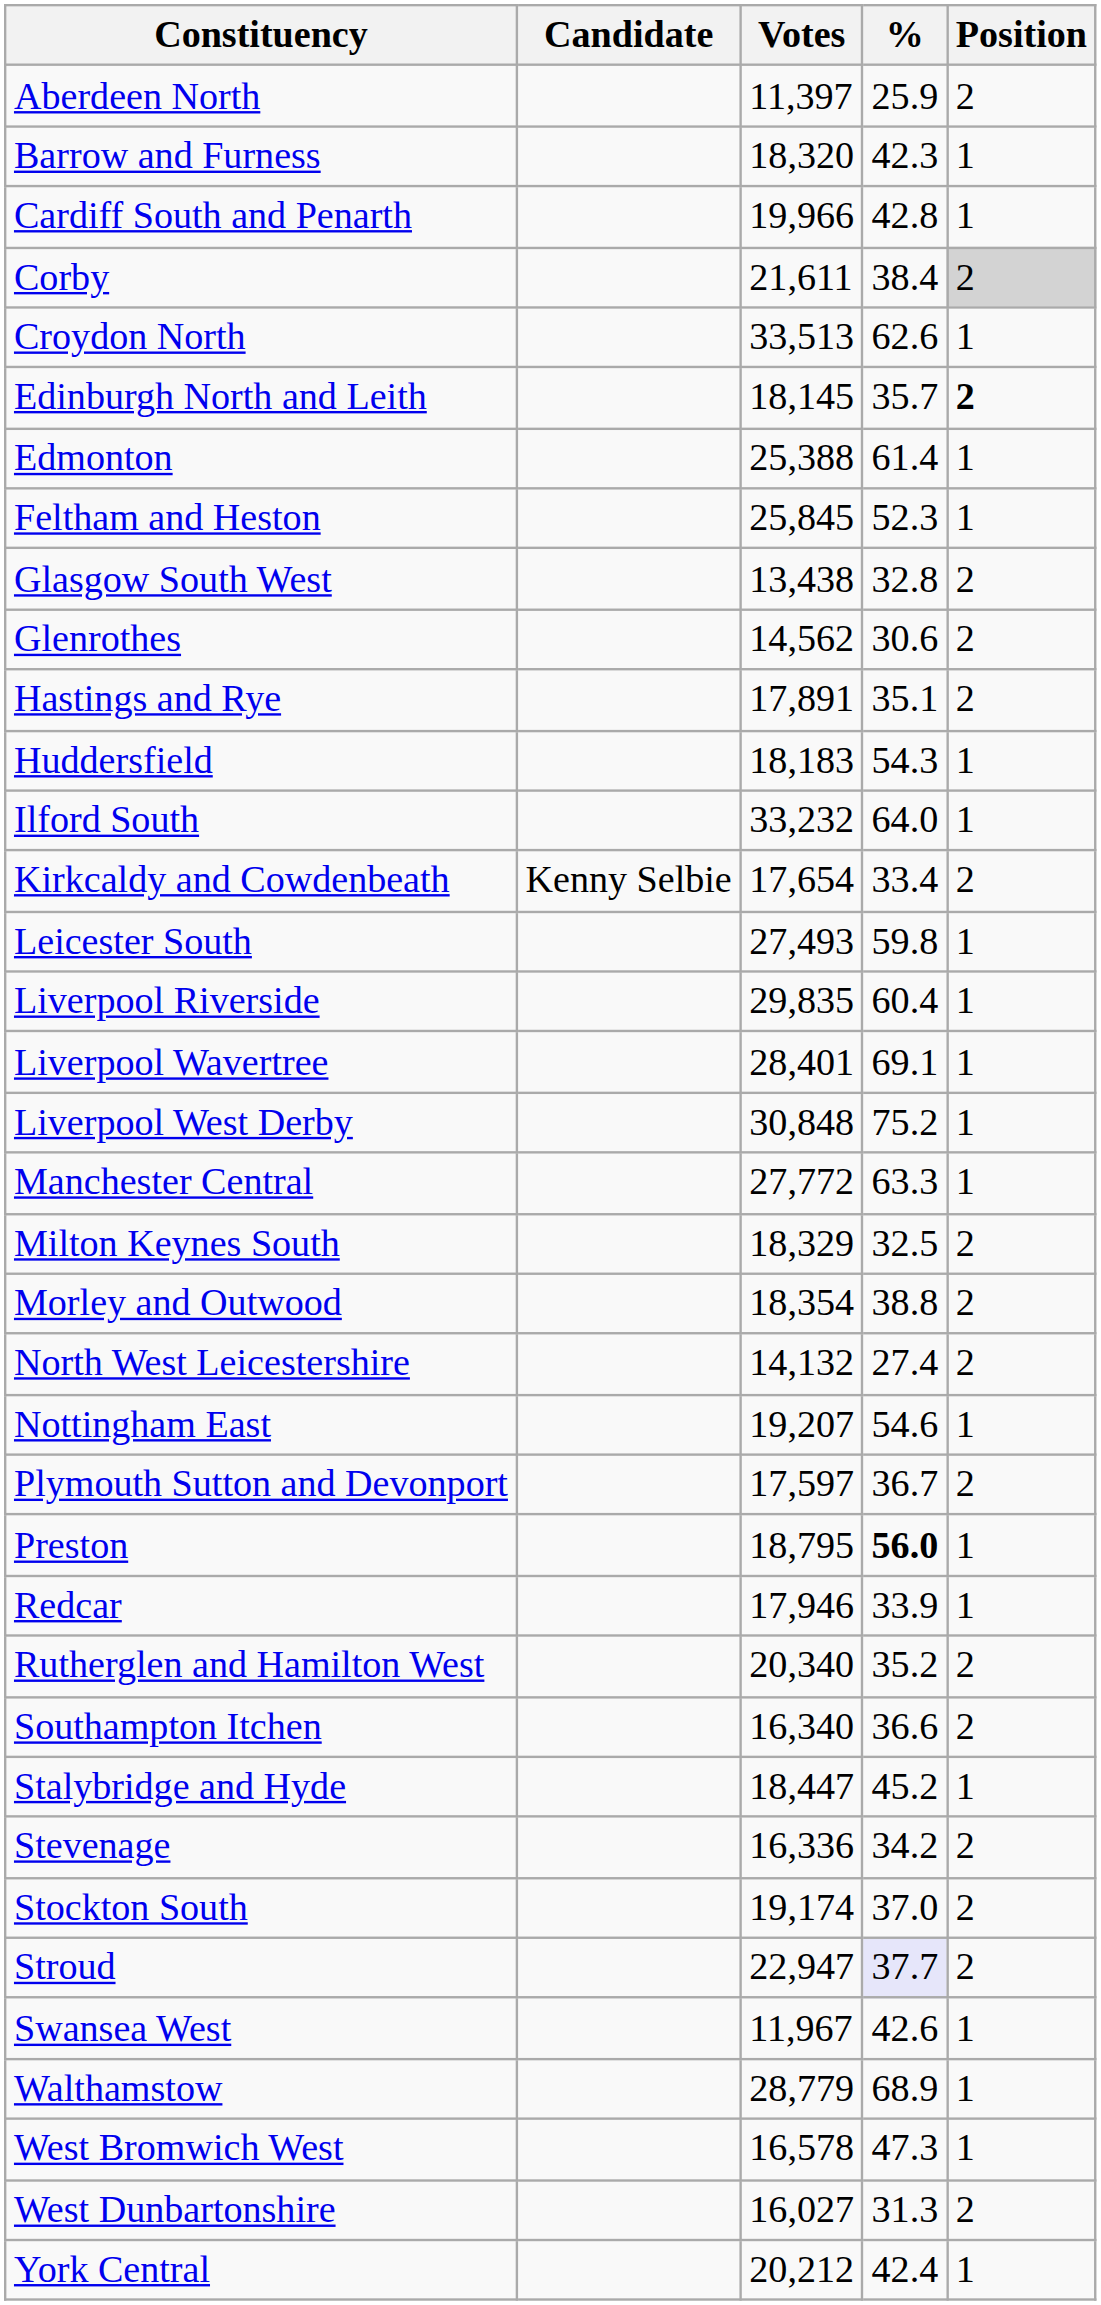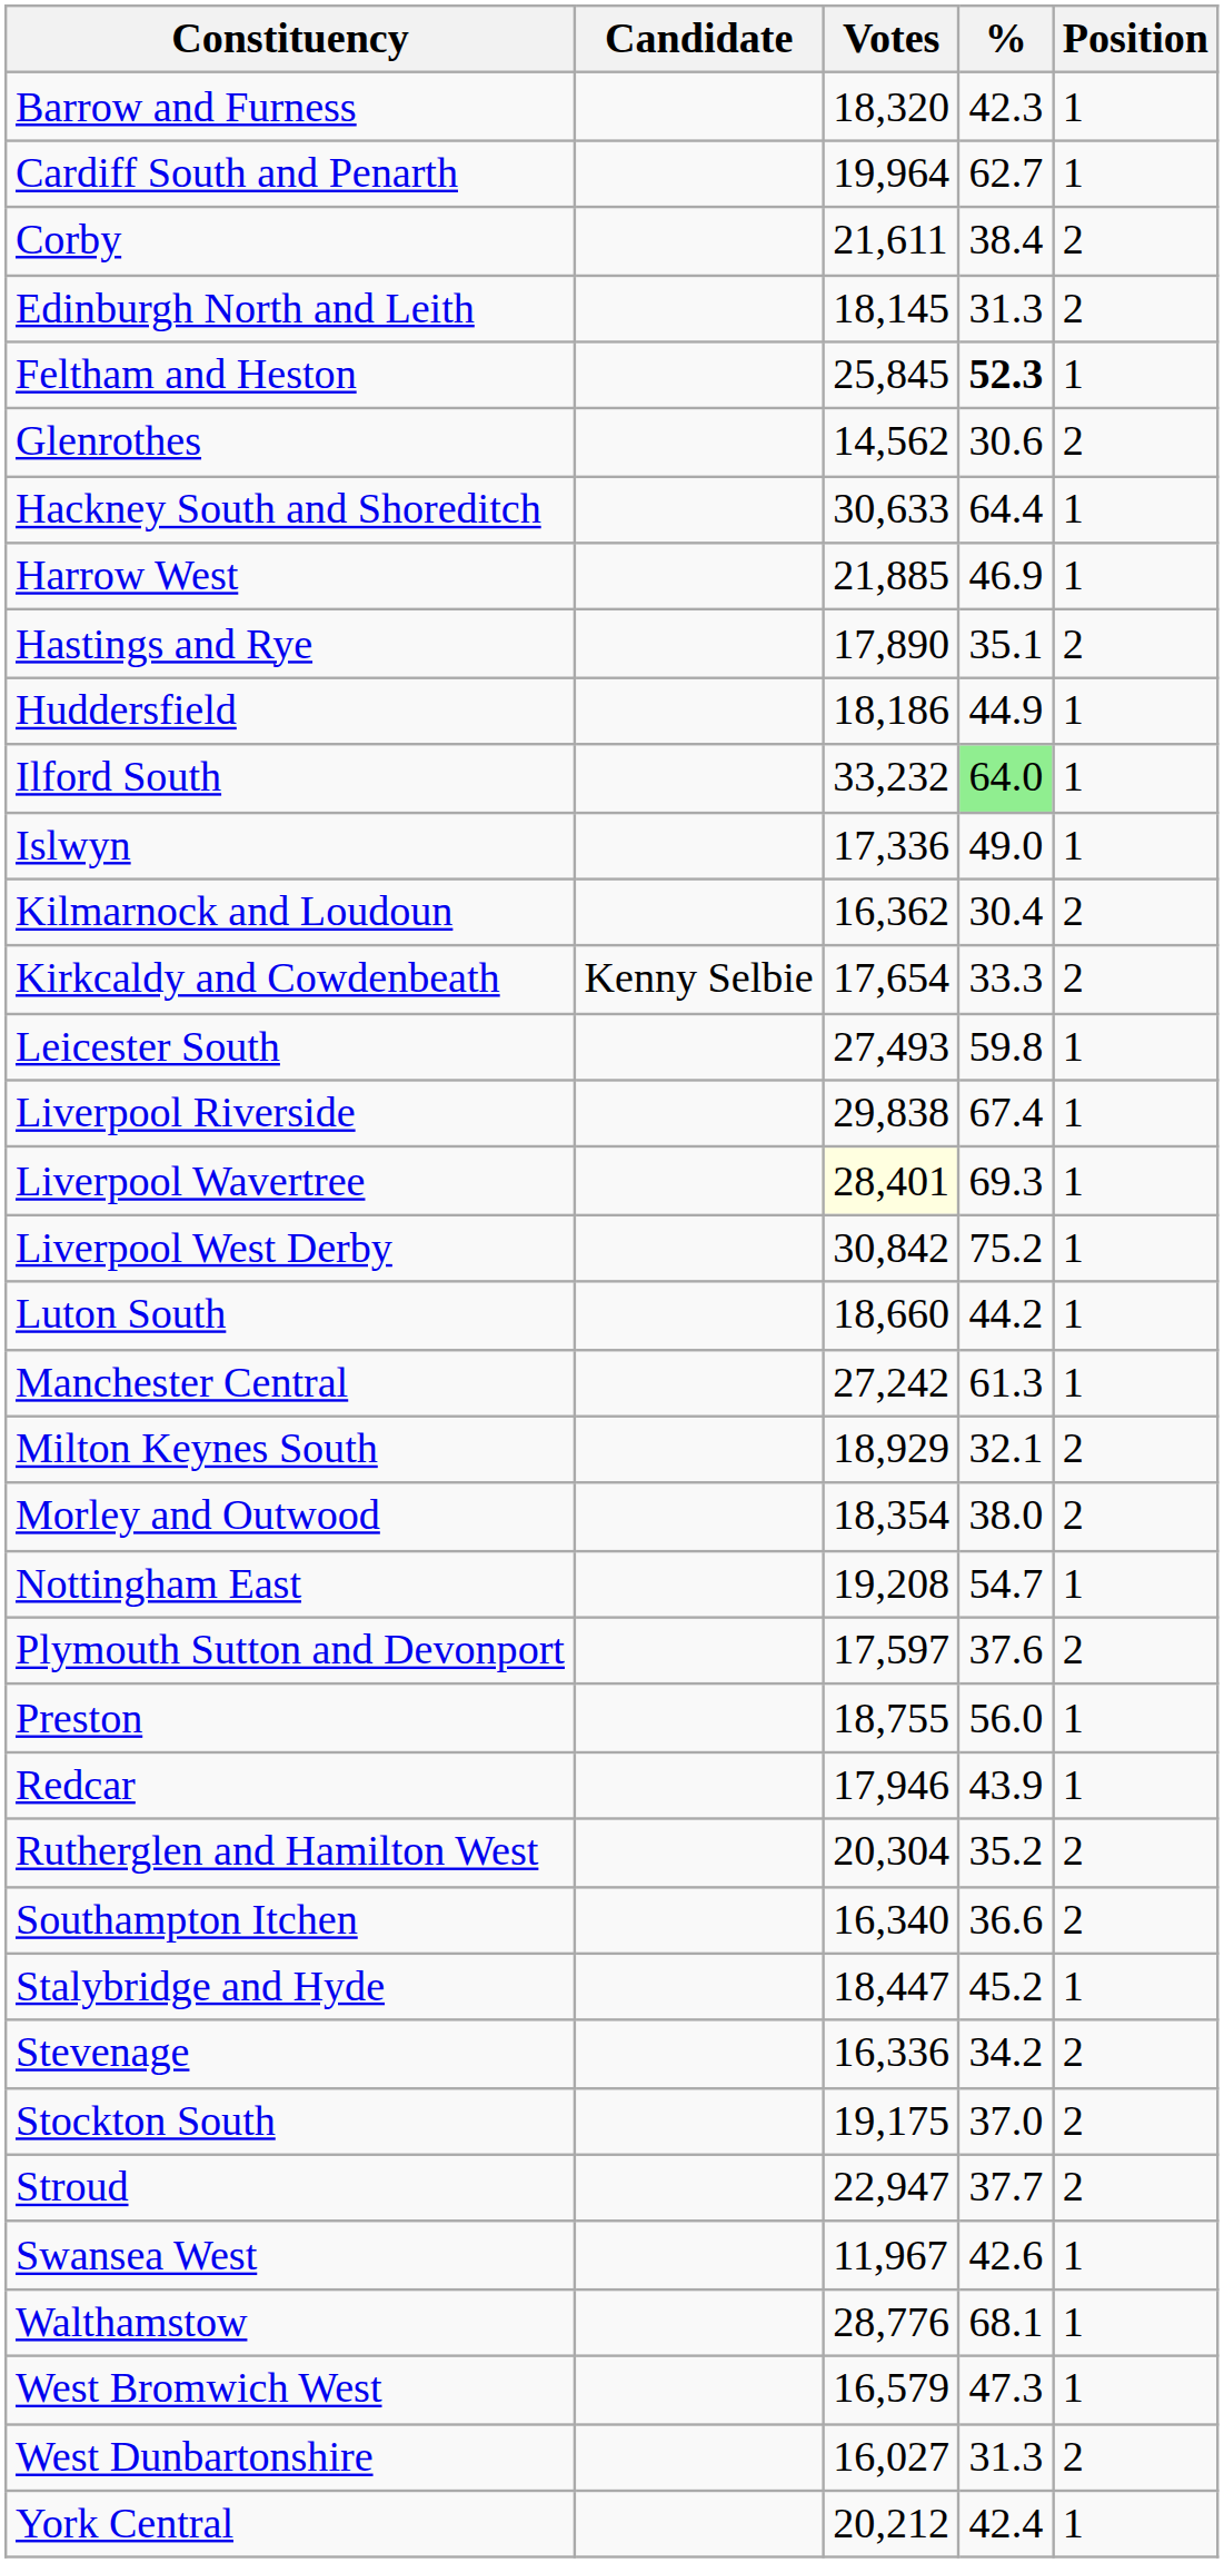 <table class="wikitable sortable">
 <tr>
 <th>Constituency</th>
 <th>Candidate</th>
 <th>Votes</th>
 <th>%</th>
 <th>Position</th>
-</tr>
-<tr>
-<td><a href='#'>Aberdeen North</a></td>
-<td></td>
-<td>11,397</td>
-<td>25.9</td>
-<td>2</td>
 </tr>
 <tr>
 <td><a href='#'>Barrow and Furness</a></td>
 <td></td>
 <td>18,320</td>
 <td>42.3</td>
 <td>1</td>
 </tr>
 <tr>
 <td><a href='#'>Cardiff South and Penarth</a></td>
 <td></td>
-<td>19,966</td>
-<td>42.8</td>
+<td>19,964</td>
+<td>62.7</td>
 <td>1</td>
 </tr>
 <tr>
 <td><a href='#'>Corby</a></td>
 <td></td>
 <td>21,611</td>
 <td>38.4</td>
-<td style="background: lightgrey;">2</td>
-</tr>
-<tr>
-<td><a href='#'>Croydon North</a></td>
-<td></td>
-<td>33,513</td>
-<td>62.6</td>
-<td>1</td>
+<td>2</td>
 </tr>
 <tr>
 <td><a href='#'>Edinburgh North and Leith</a></td>
 <td></td>
 <td>18,145</td>
-<td>35.7</td>
-<td><strong>2</strong></td>
-</tr>
-<tr>
-<td><a href='#'>Edmonton</a></td>
-<td></td>
-<td>25,388</td>
-<td>61.4</td>
-<td>1</td>
+<td>31.3</td>
+<td>2</td>
 </tr>
 <tr>
 <td><a href='#'>Feltham and Heston</a></td>
 <td></td>
 <td>25,845</td>
-<td>52.3</td>
+<td><strong>52.3</strong></td>
 <td>1</td>
-</tr>
-<tr>
-<td><a href='#'>Glasgow South West</a></td>
-<td></td>
-<td>13,438</td>
-<td>32.8</td>
-<td>2</td>
 </tr>
 <tr>
 <td><a href='#'>Glenrothes</a></td>
 <td></td>
 <td>14,562</td>
 <td>30.6</td>
 <td>2</td>
 </tr>
 <tr>
+<td><a href='#'>Hackney South and Shoreditch</a></td>
+<td></td>
+<td>30,633</td>
+<td>64.4</td>
+<td>1</td>
+</tr>
+<tr>
+<td><a href='#'>Harrow West</a></td>
+<td></td>
+<td>21,885</td>
+<td>46.9</td>
+<td>1</td>
+</tr>
+<tr>
 <td><a href='#'>Hastings and Rye</a></td>
 <td></td>
-<td>17,891</td>
+<td>17,890</td>
 <td>35.1</td>
 <td>2</td>
 </tr>
 <tr>
 <td><a href='#'>Huddersfield</a></td>
 <td></td>
-<td>18,183</td>
-<td>54.3</td>
+<td>18,186</td>
+<td>44.9</td>
 <td>1</td>
 </tr>
 <tr>
 <td><a href='#'>Ilford South</a></td>
 <td></td>
 <td>33,232</td>
-<td>64.0</td>
+<td style="background: lightgreen;">64.0</td>
 <td>1</td>
+</tr>
+<tr>
+<td><a href='#'>Islwyn</a></td>
+<td></td>
+<td>17,336</td>
+<td>49.0</td>
+<td>1</td>
+</tr>
+<tr>
+<td><a href='#'>Kilmarnock and Loudoun</a></td>
+<td></td>
+<td>16,362</td>
+<td>30.4</td>
+<td>2</td>
 </tr>
 <tr>
 <td><a href='#'>Kirkcaldy and Cowdenbeath</a></td>
 <td>Kenny Selbie</td>
 <td>17,654</td>
-<td>33.4</td>
+<td>33.3</td>
 <td>2</td>
 </tr>
 <tr>
 <td><a href='#'>Leicester South</a></td>
 <td></td>
 <td>27,493</td>
 <td>59.8</td>
 <td>1</td>
 </tr>
 <tr>
 <td><a href='#'>Liverpool Riverside</a></td>
 <td></td>
-<td>29,835</td>
-<td>60.4</td>
+<td>29,838</td>
+<td>67.4</td>
 <td>1</td>
 </tr>
 <tr>
 <td><a href='#'>Liverpool Wavertree</a></td>
 <td></td>
-<td>28,401</td>
-<td>69.1</td>
+<td style="background: lightyellow;">28,401</td>
+<td>69.3</td>
 <td>1</td>
 </tr>
 <tr>
 <td><a href='#'>Liverpool West Derby</a></td>
 <td></td>
-<td>30,848</td>
+<td>30,842</td>
 <td>75.2</td>
+<td>1</td>
+</tr>
+<tr>
+<td><a href='#'>Luton South</a></td>
+<td></td>
+<td>18,660</td>
+<td>44.2</td>
 <td>1</td>
 </tr>
 <tr>
 <td><a href='#'>Manchester Central</a></td>
 <td></td>
-<td>27,772</td>
-<td>63.3</td>
+<td>27,242</td>
+<td>61.3</td>
 <td>1</td>
 </tr>
 <tr>
 <td><a href='#'>Milton Keynes South</a></td>
 <td></td>
-<td>18,329</td>
-<td>32.5</td>
+<td>18,929</td>
+<td>32.1</td>
 <td>2</td>
 </tr>
 <tr>
 <td><a href='#'>Morley and Outwood</a></td>
 <td></td>
 <td>18,354</td>
-<td>38.8</td>
-<td>2</td>
-</tr>
-<tr>
-<td><a href='#'>North West Leicestershire</a></td>
-<td></td>
-<td>14,132</td>
-<td>27.4</td>
+<td>38.0</td>
 <td>2</td>
 </tr>
 <tr>
 <td><a href='#'>Nottingham East</a></td>
 <td></td>
-<td>19,207</td>
-<td>54.6</td>
+<td>19,208</td>
+<td>54.7</td>
 <td>1</td>
 </tr>
 <tr>
 <td><a href='#'>Plymouth Sutton and Devonport</a></td>
 <td></td>
 <td>17,597</td>
-<td>36.7</td>
+<td>37.6</td>
 <td>2</td>
 </tr>
 <tr>
 <td><a href='#'>Preston</a></td>
 <td></td>
-<td>18,795</td>
-<td><strong>56.0</strong></td>
+<td>18,755</td>
+<td>56.0</td>
 <td>1</td>
 </tr>
 <tr>
 <td><a href='#'>Redcar</a></td>
 <td></td>
 <td>17,946</td>
-<td>33.9</td>
+<td>43.9</td>
 <td>1</td>
 </tr>
 <tr>
 <td><a href='#'>Rutherglen and Hamilton West</a></td>
 <td></td>
-<td>20,340</td>
+<td>20,304</td>
 <td>35.2</td>
 <td>2</td>
 </tr>
 <tr>
 <td><a href='#'>Southampton Itchen</a></td>
 <td></td>
 <td>16,340</td>
 <td>36.6</td>
 <td>2</td>
 </tr>
 <tr>
 <td><a href='#'>Stalybridge and Hyde</a></td>
 <td></td>
 <td>18,447</td>
 <td>45.2</td>
 <td>1</td>
 </tr>
 <tr>
 <td><a href='#'>Stevenage</a></td>
 <td></td>
 <td>16,336</td>
 <td>34.2</td>
 <td>2</td>
 </tr>
 <tr>
 <td><a href='#'>Stockton South</a></td>
 <td></td>
-<td>19,174</td>
+<td>19,175</td>
 <td>37.0</td>
 <td>2</td>
 </tr>
 <tr>
 <td><a href='#'>Stroud</a></td>
 <td></td>
 <td>22,947</td>
-<td style="background: lavender;">37.7</td>
+<td>37.7</td>
 <td>2</td>
 </tr>
 <tr>
 <td><a href='#'>Swansea West</a></td>
 <td></td>
 <td>11,967</td>
 <td>42.6</td>
 <td>1</td>
 </tr>
 <tr>
 <td><a href='#'>Walthamstow</a></td>
 <td></td>
-<td>28,779</td>
-<td>68.9</td>
+<td>28,776</td>
+<td>68.1</td>
 <td>1</td>
 </tr>
 <tr>
 <td><a href='#'>West Bromwich West</a></td>
 <td></td>
-<td>16,578</td>
+<td>16,579</td>
 <td>47.3</td>
 <td>1</td>
 </tr>
 <tr>
 <td><a href='#'>West Dunbartonshire</a></td>
 <td></td>
 <td>16,027</td>
 <td>31.3</td>
 <td>2</td>
 </tr>
 <tr>
 <td><a href='#'>York Central</a></td>
 <td></td>
 <td>20,212</td>
 <td>42.4</td>
 <td>1</td>
 </tr>
 </table>
